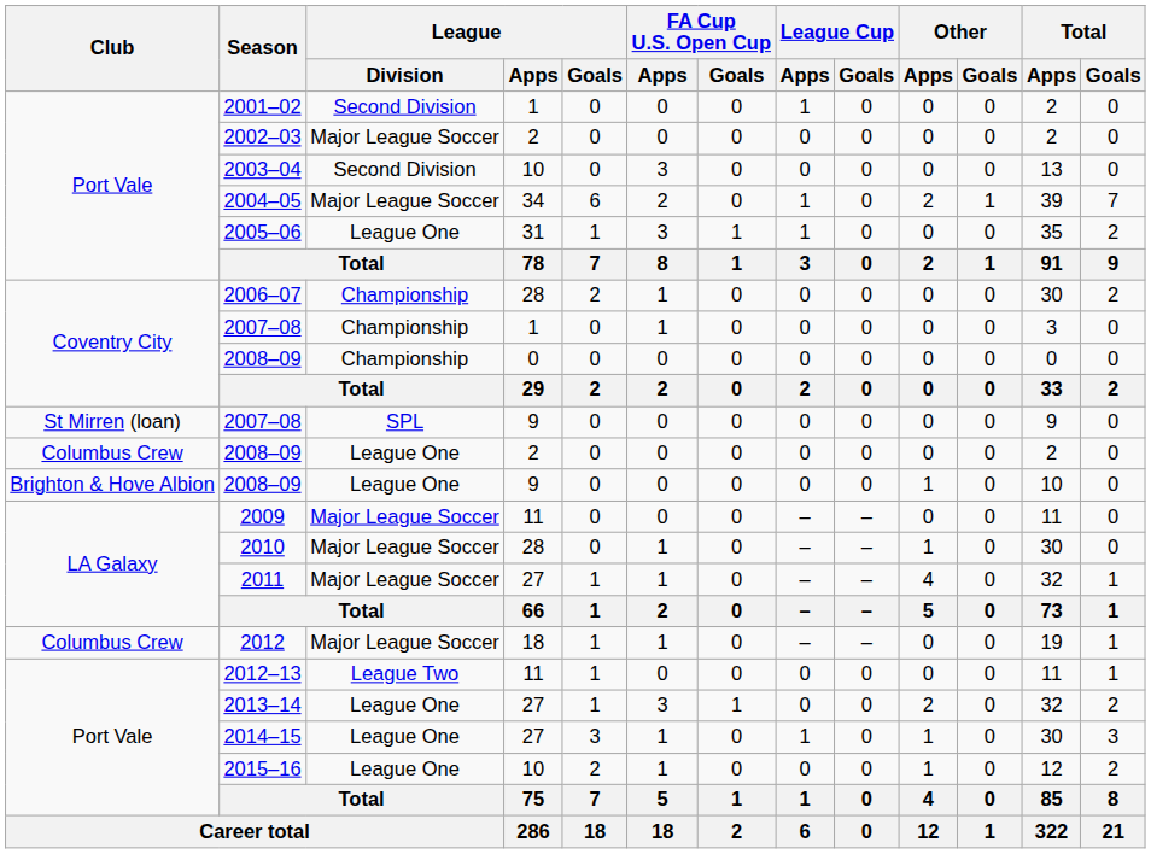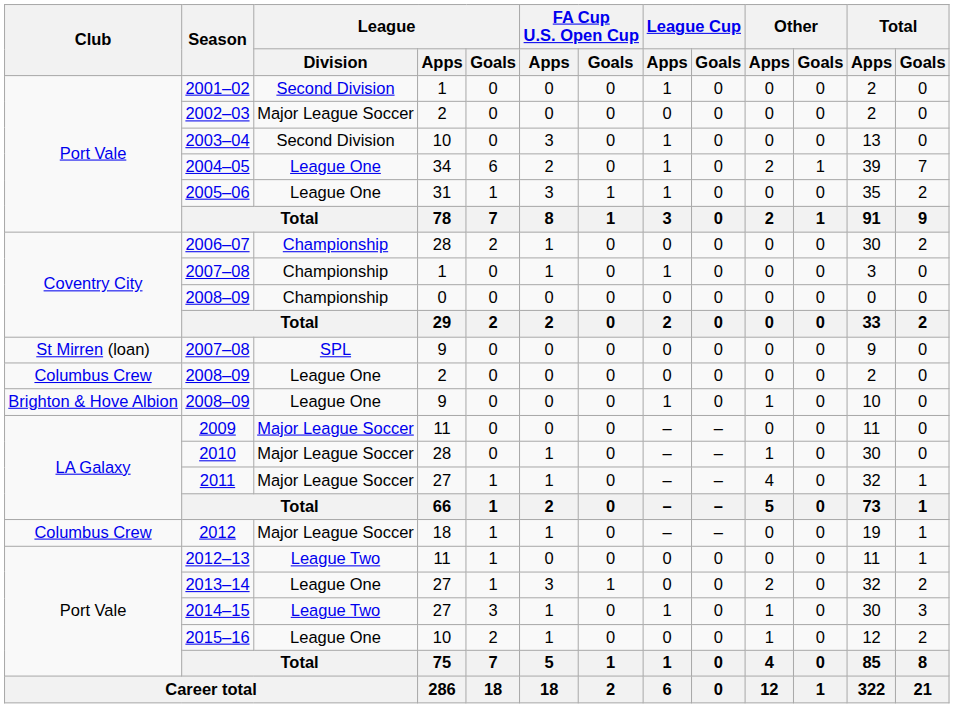 <table class="wikitable" style="text-align:center">
 <tr>
 <th rowspan="2">Club</th>
 <th rowspan="2">Season</th>
 <th colspan="3">League</th>
 <th colspan="2"><a href='#'>FA Cup</a><br><a href='#'>U.S. Open Cup</a></th>
 <th colspan="2"><a href='#'>League Cup</a></th>
 <th colspan="2">Other</th>
 <th colspan="2">Total</th>
 </tr>
 <tr>
 <th>Division</th>
 <th>Apps</th>
 <th>Goals</th>
 <th>Apps</th>
 <th>Goals</th>
 <th>Apps</th>
 <th>Goals</th>
 <th>Apps</th>
 <th>Goals</th>
 <th>Apps</th>
 <th>Goals</th>
 </tr>
 <tr>
 <td rowspan="6"><a href='#'>Port Vale</a></td>
 <td><a href='#'>2001–02</a></td>
 <td><a href='#'>Second Division</a></td>
 <td>1</td>
 <td>0</td>
 <td>0</td>
 <td>0</td>
 <td>1</td>
 <td>0</td>
 <td>0</td>
 <td>0</td>
 <td>2</td>
 <td>0</td>
 </tr>
 <tr>
 <td><a href='#'>2002–03</a></td>
 <td>Major League Soccer</td>
 <td>2</td>
 <td>0</td>
 <td>0</td>
 <td>0</td>
 <td>0</td>
 <td>0</td>
 <td>0</td>
 <td>0</td>
 <td>2</td>
 <td>0</td>
 </tr>
 <tr>
 <td><a href='#'>2003–04</a></td>
 <td>Second Division</td>
 <td>10</td>
 <td>0</td>
 <td>3</td>
 <td>0</td>
-<td>0</td>
+<td>1</td>
 <td>0</td>
 <td>0</td>
 <td>0</td>
 <td>13</td>
 <td>0</td>
 </tr>
 <tr>
 <td><a href='#'>2004–05</a></td>
-<td>Major League Soccer</td>
+<td><a href='#'>League One</a></td>
 <td>34</td>
 <td>6</td>
 <td>2</td>
 <td>0</td>
 <td>1</td>
 <td>0</td>
 <td>2</td>
 <td>1</td>
 <td>39</td>
 <td>7</td>
 </tr>
 <tr>
 <td><a href='#'>2005–06</a></td>
 <td>League One</td>
 <td>31</td>
 <td>1</td>
 <td>3</td>
 <td>1</td>
 <td>1</td>
 <td>0</td>
 <td>0</td>
 <td>0</td>
 <td>35</td>
 <td>2</td>
 </tr>
 <tr>
 <th colspan="2">Total</th>
 <th>78</th>
 <th>7</th>
 <th>8</th>
 <th>1</th>
 <th>3</th>
 <th>0</th>
 <th>2</th>
 <th>1</th>
 <th>91</th>
 <th>9</th>
 </tr>
 <tr>
 <td rowspan="4"><a href='#'>Coventry City</a></td>
 <td><a href='#'>2006–07</a></td>
 <td><a href='#'>Championship</a></td>
 <td>28</td>
 <td>2</td>
 <td>1</td>
 <td>0</td>
 <td>0</td>
 <td>0</td>
 <td>0</td>
 <td>0</td>
 <td>30</td>
 <td>2</td>
 </tr>
 <tr>
 <td><a href='#'>2007–08</a></td>
 <td>Championship</td>
 <td>1</td>
 <td>0</td>
 <td>1</td>
 <td>0</td>
-<td>0</td>
+<td>1</td>
 <td>0</td>
 <td>0</td>
 <td>0</td>
 <td>3</td>
 <td>0</td>
 </tr>
 <tr>
 <td><a href='#'>2008–09</a></td>
 <td>Championship</td>
 <td>0</td>
 <td>0</td>
 <td>0</td>
 <td>0</td>
 <td>0</td>
 <td>0</td>
 <td>0</td>
 <td>0</td>
 <td>0</td>
 <td>0</td>
 </tr>
 <tr>
 <th colspan="2">Total</th>
 <th>29</th>
 <th>2</th>
 <th>2</th>
 <th>0</th>
 <th>2</th>
 <th>0</th>
 <th>0</th>
 <th>0</th>
 <th>33</th>
 <th>2</th>
 </tr>
 <tr>
 <td><a href='#'>St Mirren</a> (loan)</td>
 <td><a href='#'>2007–08</a></td>
 <td><a href='#'>SPL</a></td>
 <td>9</td>
 <td>0</td>
 <td>0</td>
 <td>0</td>
 <td>0</td>
 <td>0</td>
 <td>0</td>
 <td>0</td>
 <td>9</td>
 <td>0</td>
 </tr>
 <tr>
 <td><a href='#'>Columbus Crew</a></td>
 <td><a href='#'>2008–09</a></td>
 <td>League One</td>
 <td>2</td>
 <td>0</td>
 <td>0</td>
 <td>0</td>
 <td>0</td>
 <td>0</td>
 <td>0</td>
 <td>0</td>
 <td>2</td>
 <td>0</td>
 </tr>
 <tr>
 <td><a href='#'>Brighton & Hove Albion</a></td>
 <td><a href='#'>2008–09</a></td>
 <td>League One</td>
 <td>9</td>
 <td>0</td>
 <td>0</td>
 <td>0</td>
-<td>0</td>
+<td>1</td>
 <td>0</td>
 <td>1</td>
 <td>0</td>
 <td>10</td>
 <td>0</td>
 </tr>
 <tr>
 <td rowspan="4"><a href='#'>LA Galaxy</a></td>
 <td><a href='#'>2009</a></td>
 <td><a href='#'>Major League Soccer</a></td>
 <td>11</td>
 <td>0</td>
 <td>0</td>
 <td>0</td>
 <td>–</td>
 <td>–</td>
 <td>0</td>
 <td>0</td>
 <td>11</td>
 <td>0</td>
 </tr>
 <tr>
 <td><a href='#'>2010</a></td>
 <td>Major League Soccer</td>
 <td>28</td>
 <td>0</td>
 <td>1</td>
 <td>0</td>
 <td>–</td>
 <td>–</td>
 <td>1</td>
 <td>0</td>
 <td>30</td>
 <td>0</td>
 </tr>
 <tr>
 <td><a href='#'>2011</a></td>
 <td>Major League Soccer</td>
 <td>27</td>
 <td>1</td>
 <td>1</td>
 <td>0</td>
 <td>–</td>
 <td>–</td>
 <td>4</td>
 <td>0</td>
 <td>32</td>
 <td>1</td>
 </tr>
 <tr>
 <th colspan="2">Total</th>
 <th>66</th>
 <th>1</th>
 <th>2</th>
 <th>0</th>
 <th>–</th>
 <th>–</th>
 <th>5</th>
 <th>0</th>
 <th>73</th>
 <th>1</th>
 </tr>
 <tr>
 <td><a href='#'>Columbus Crew</a></td>
 <td><a href='#'>2012</a></td>
 <td>Major League Soccer</td>
 <td>18</td>
 <td>1</td>
 <td>1</td>
 <td>0</td>
 <td>–</td>
 <td>–</td>
 <td>0</td>
 <td>0</td>
 <td>19</td>
 <td>1</td>
 </tr>
 <tr>
 <td rowspan="5">Port Vale</td>
 <td><a href='#'>2012–13</a></td>
 <td><a href='#'>League Two</a></td>
 <td>11</td>
 <td>1</td>
 <td>0</td>
 <td>0</td>
 <td>0</td>
 <td>0</td>
 <td>0</td>
 <td>0</td>
 <td>11</td>
 <td>1</td>
 </tr>
 <tr>
 <td><a href='#'>2013–14</a></td>
 <td>League One</td>
 <td>27</td>
 <td>1</td>
 <td>3</td>
 <td>1</td>
 <td>0</td>
 <td>0</td>
 <td>2</td>
 <td>0</td>
 <td>32</td>
 <td>2</td>
 </tr>
 <tr>
 <td><a href='#'>2014–15</a></td>
-<td>League One</td>
+<td><a href='#'>League Two</a></td>
 <td>27</td>
 <td>3</td>
 <td>1</td>
 <td>0</td>
 <td>1</td>
 <td>0</td>
 <td>1</td>
 <td>0</td>
 <td>30</td>
 <td>3</td>
 </tr>
 <tr>
 <td><a href='#'>2015–16</a></td>
 <td>League One</td>
 <td>10</td>
 <td>2</td>
 <td>1</td>
 <td>0</td>
 <td>0</td>
 <td>0</td>
 <td>1</td>
 <td>0</td>
 <td>12</td>
 <td>2</td>
 </tr>
 <tr>
 <th colspan="2">Total</th>
 <th>75</th>
 <th>7</th>
 <th>5</th>
 <th>1</th>
 <th>1</th>
 <th>0</th>
 <th>4</th>
 <th>0</th>
 <th>85</th>
 <th>8</th>
 </tr>
 <tr>
 <th colspan="3">Career total</th>
 <th>286</th>
 <th>18</th>
 <th>18</th>
 <th>2</th>
 <th>6</th>
 <th>0</th>
 <th>12</th>
 <th>1</th>
 <th>322</th>
 <th>21</th>
 </tr>
 </table>
